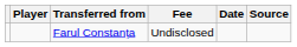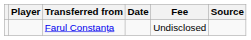 <table class="wikitable plainrowheaders sortable">
 <tr>
 <th></th>
 <th scope="col">Player</th>
 <th>Transferred from</th>
+<th scope="col">Date</th>
 <th style="width: 80px;">Fee</th>
-<th scope="col">Date</th>
 <th scope="col">Source</th>
 </tr>
 <tr>
 <td align="center"></td>
 <td> </td>
 <td> <a href='#'>Farul Constanța</a></td>
+<td></td>
 <td>Undisclosed</td>
-<td></td>
 <td></td>
 </tr>
 </table>
